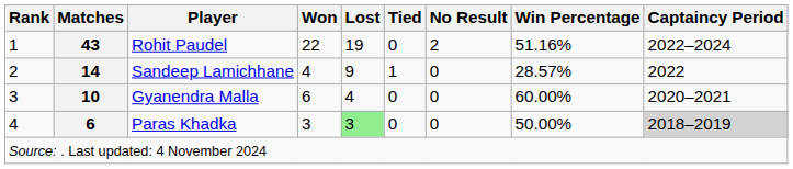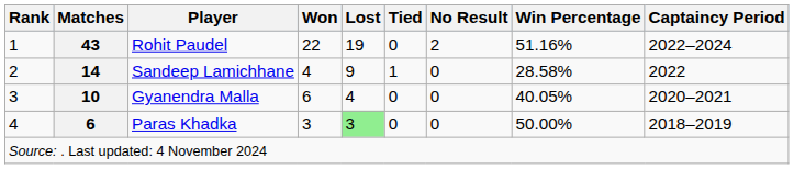 <table class="wikitable">
 <tr style="background:#9cf;">
 <th>Rank</th>
 <th scope="col">Matches</th>
 <th scope="col">Player</th>
 <th scope="col">Won</th>
 <th scope="col">Lost</th>
 <th scope="col">Tied</th>
 <th scope="col">No Result</th>
 <th scope="col">Win Percentage</th>
 <th scope="col">Captaincy Period</th>
 </tr>
 <tr>
 <td>1</td>
 <th>43</th>
 <td><a href='#'>Rohit Paudel</a></td>
 <td>22</td>
 <td>19</td>
 <td>0</td>
 <td>2</td>
 <td>51.16%</td>
 <td>2022–2024</td>
 </tr>
 <tr>
 <td>2</td>
 <th>14</th>
 <td><a href='#'>Sandeep Lamichhane</a></td>
 <td>4</td>
 <td>9</td>
 <td>1</td>
 <td>0</td>
-<td>28.57%</td>
+<td>28.58%</td>
 <td>2022</td>
 </tr>
 <tr>
 <td>3</td>
 <th>10</th>
 <td><a href='#'>Gyanendra Malla</a></td>
 <td>6</td>
 <td>4</td>
 <td>0</td>
 <td>0</td>
-<td>60.00%</td>
+<td>40.05%</td>
 <td>2020–2021</td>
 </tr>
 <tr>
 <td>4</td>
 <th scope="row">6</th>
 <td><a href='#'>Paras Khadka</a></td>
 <td>3</td>
 <td style="background: lightgreen;">3</td>
 <td>0</td>
 <td>0</td>
 <td>50.00%</td>
-<td style="background: lightgrey;">2018–2019</td>
+<td>2018–2019</td>
 </tr>
 <tr>
 <td colspan="9"><small><em>Source: </em>. Last updated: 4 November 2024</small></td>
 </tr>
 </table>
